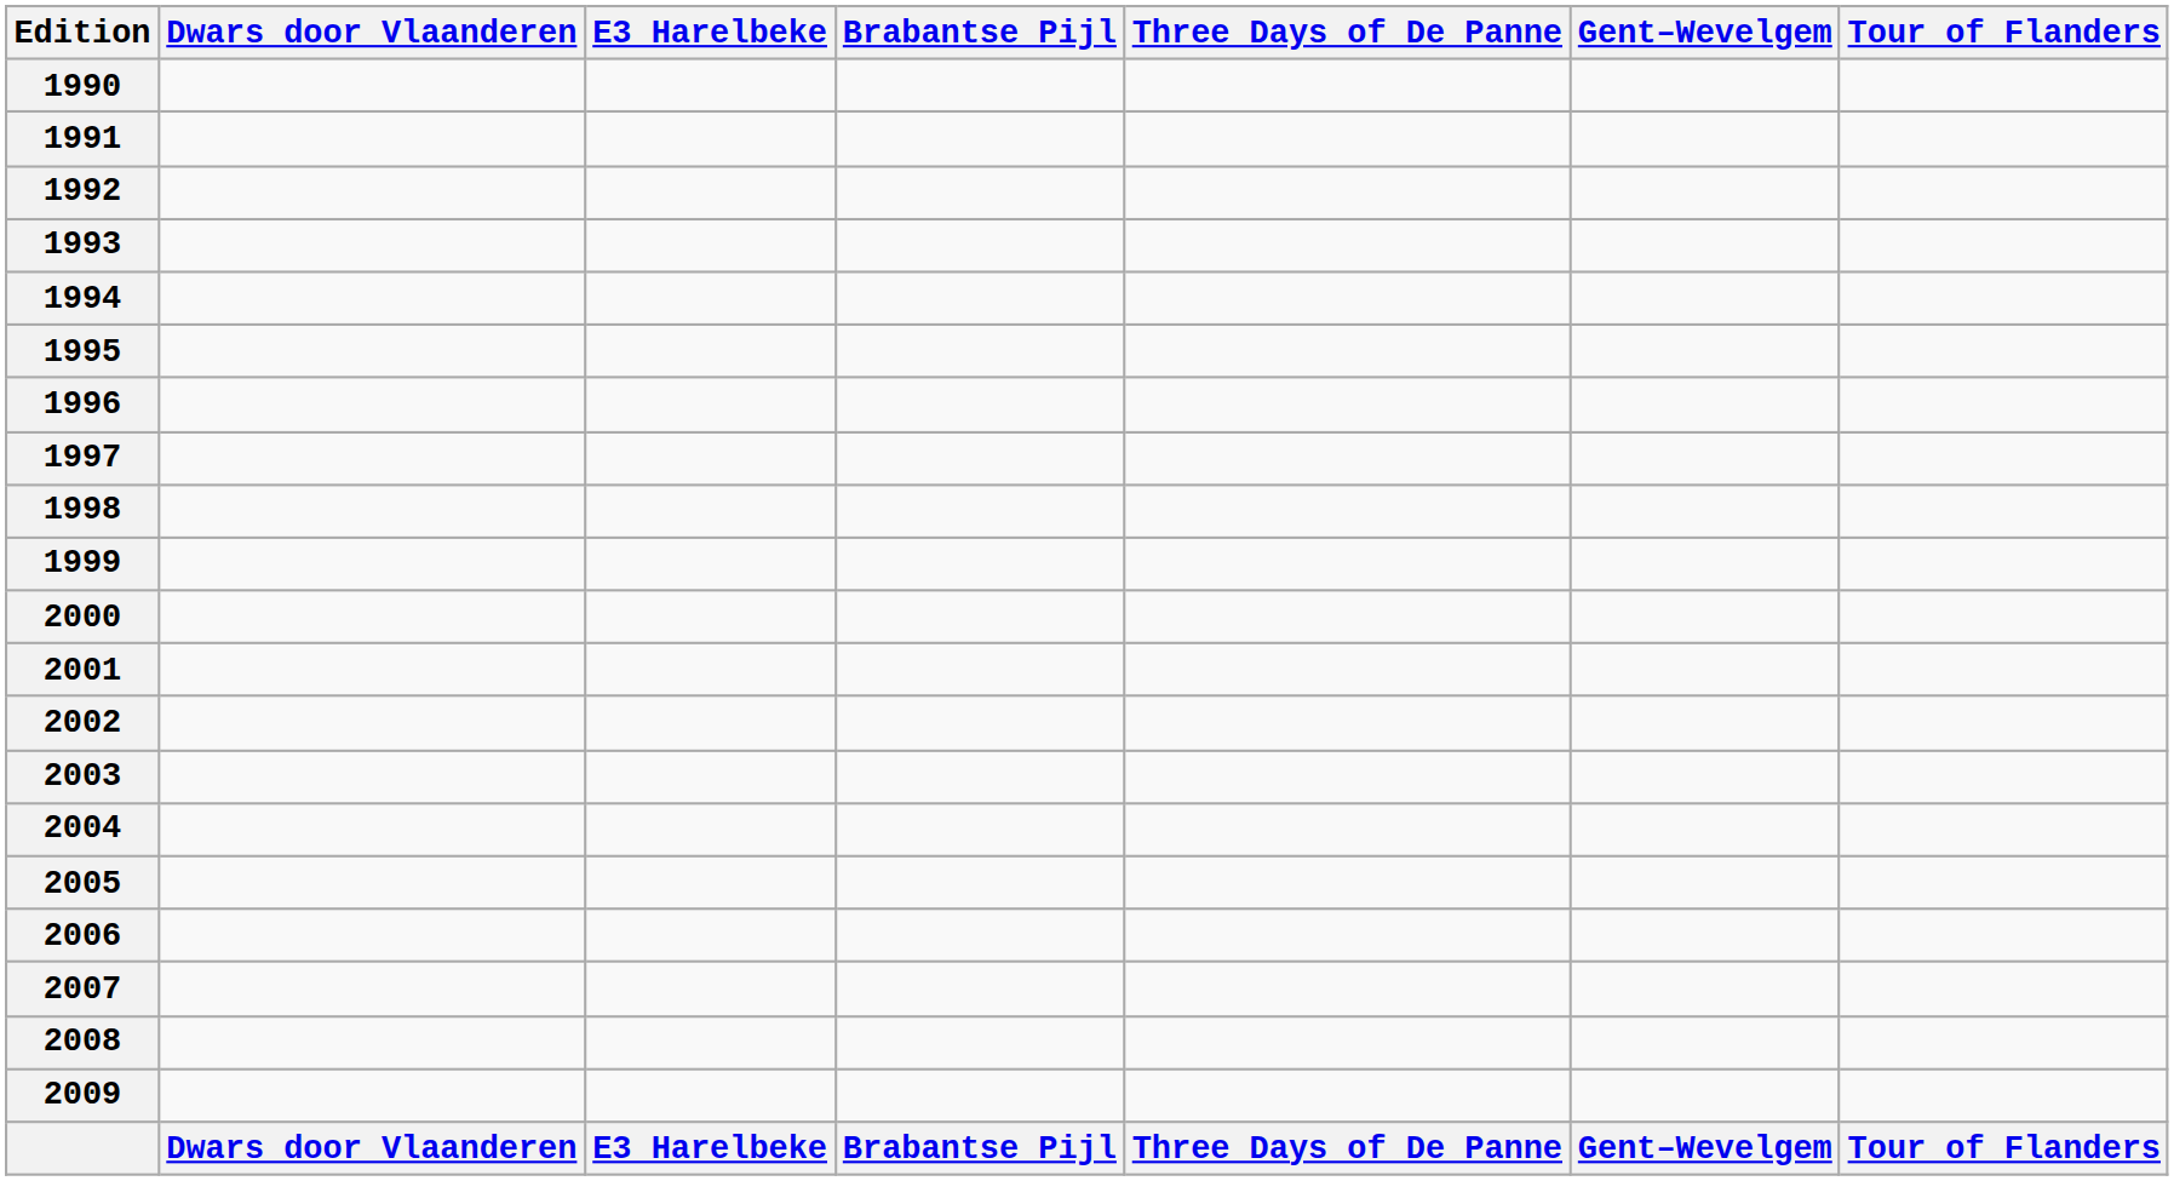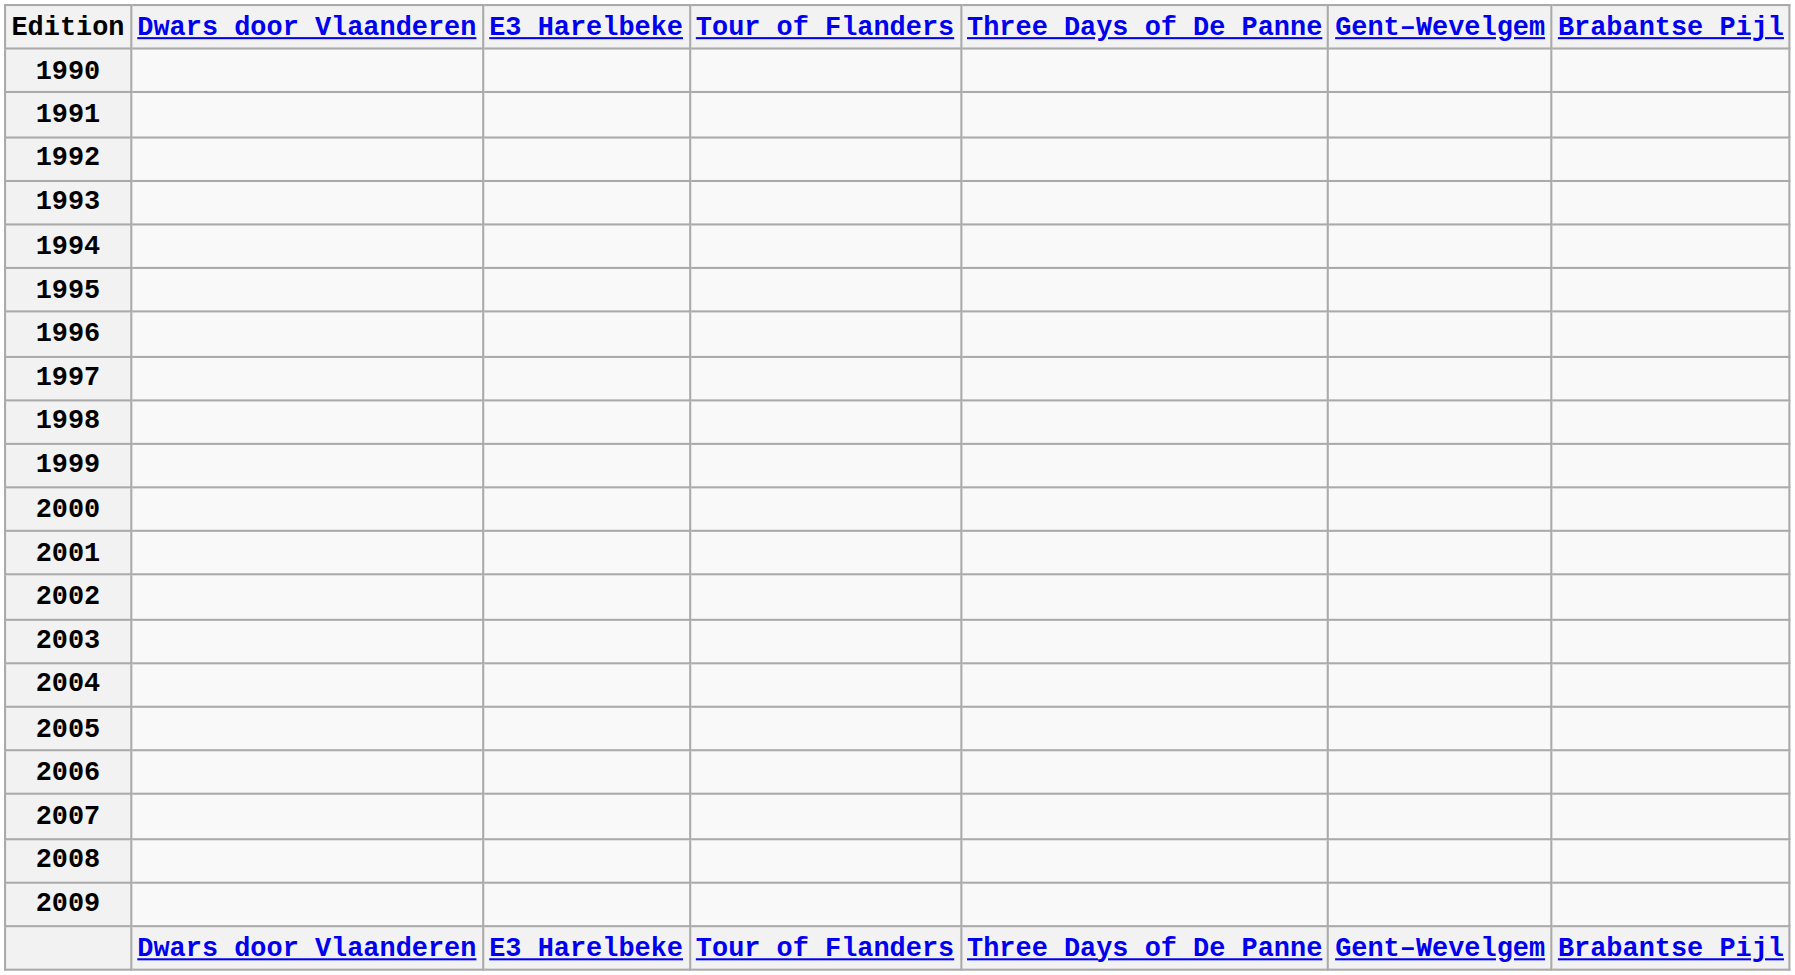 <table class="wikitable">
 <tr>
 <th>Edition</th>
 <th><a href='#'>Dwars door Vlaanderen</a></th>
 <th><a href='#'>E3 Harelbeke</a></th>
-<th><a href='#'>Brabantse Pijl</a></th>
+<th><a href='#'>Tour of Flanders</a></th>
 <th><a href='#'>Three Days of De Panne</a></th>
 <th><a href='#'>Gent–Wevelgem</a></th>
-<th><a href='#'>Tour of Flanders</a></th>
+<th><a href='#'>Brabantse Pijl</a></th>
 </tr>
 <tr>
 <th>1990</th>
 <td></td>
 <td></td>
 <td></td>
 <td></td>
 <td></td>
 <td></td>
 </tr>
 <tr>
 <th>1991</th>
 <td></td>
 <td></td>
 <td></td>
 <td></td>
 <td></td>
 <td></td>
 </tr>
 <tr>
 <th>1992</th>
 <td></td>
 <td></td>
 <td></td>
 <td></td>
 <td></td>
 <td></td>
 </tr>
 <tr>
 <th>1993</th>
 <td></td>
 <td></td>
 <td></td>
 <td></td>
 <td></td>
 <td></td>
 </tr>
 <tr>
 <th>1994</th>
 <td></td>
 <td></td>
 <td></td>
 <td></td>
 <td></td>
 <td></td>
 </tr>
 <tr>
 <th>1995</th>
 <td></td>
 <td></td>
 <td></td>
 <td></td>
 <td></td>
 <td></td>
 </tr>
 <tr>
 <th>1996</th>
 <td></td>
 <td></td>
 <td></td>
 <td></td>
 <td></td>
 <td></td>
 </tr>
 <tr>
 <th>1997</th>
 <td></td>
 <td></td>
 <td></td>
 <td></td>
 <td></td>
 <td></td>
 </tr>
 <tr>
 <th>1998</th>
 <td></td>
 <td></td>
 <td></td>
 <td></td>
 <td></td>
 <td></td>
 </tr>
 <tr>
 <th>1999</th>
 <td></td>
 <td></td>
 <td></td>
 <td></td>
 <td></td>
 <td></td>
 </tr>
 <tr>
 <th>2000</th>
 <td></td>
 <td></td>
 <td></td>
 <td></td>
 <td></td>
 <td></td>
 </tr>
 <tr>
 <th>2001</th>
 <td></td>
 <td></td>
 <td></td>
 <td></td>
 <td></td>
 <td></td>
 </tr>
 <tr>
 <th>2002</th>
 <td></td>
 <td></td>
 <td></td>
 <td></td>
 <td></td>
 <td></td>
 </tr>
 <tr>
 <th>2003</th>
 <td></td>
 <td></td>
 <td></td>
 <td></td>
 <td></td>
 <td></td>
 </tr>
 <tr>
 <th>2004</th>
 <td></td>
 <td></td>
 <td></td>
 <td></td>
 <td></td>
 <td></td>
 </tr>
 <tr>
 <th>2005</th>
 <td></td>
 <td></td>
 <td></td>
 <td></td>
 <td></td>
 <td></td>
 </tr>
 <tr>
 <th>2006</th>
 <td></td>
 <td></td>
 <td></td>
 <td></td>
 <td></td>
 <td></td>
 </tr>
 <tr>
 <th>2007</th>
 <td></td>
 <td></td>
 <td></td>
 <td></td>
 <td></td>
 <td></td>
 </tr>
 <tr>
 <th>2008</th>
 <td></td>
 <td></td>
 <td></td>
 <td></td>
 <td></td>
 <td></td>
 </tr>
 <tr>
 <th>2009</th>
 <td></td>
 <td></td>
 <td></td>
 <td></td>
 <td></td>
 <td></td>
 </tr>
 <tr>
 <th></th>
 <th><a href='#'>Dwars door Vlaanderen</a></th>
 <th><a href='#'>E3 Harelbeke</a></th>
-<th><a href='#'>Brabantse Pijl</a></th>
+<th><a href='#'>Tour of Flanders</a></th>
 <th><a href='#'>Three Days of De Panne</a></th>
 <th><a href='#'>Gent–Wevelgem</a></th>
-<th><a href='#'>Tour of Flanders</a></th>
+<th><a href='#'>Brabantse Pijl</a></th>
 </tr>
 </table>
